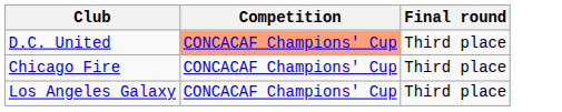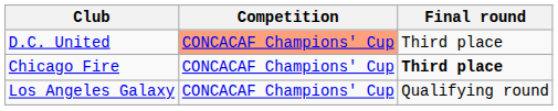 <table class="wikitable">
 <tr>
 <th>Club</th>
 <th>Competition</th>
 <th>Final round</th>
 </tr>
 <tr>
 <td rowspan=1><a href='#'>D.C. United</a></td>
 <td style="background: lightsalmon;"><a href='#'>CONCACAF Champions' Cup</a></td>
 <td>Third place</td>
 </tr>
 <tr>
 <td rowspan=1><a href='#'>Chicago Fire</a></td>
 <td><a href='#'>CONCACAF Champions' Cup</a></td>
-<td>Third place</td>
+<td><strong>Third place</strong></td>
 </tr>
 <tr>
 <td rowspan=1><a href='#'>Los Angeles Galaxy</a></td>
 <td><a href='#'>CONCACAF Champions' Cup</a></td>
-<td>Third place</td>
+<td>Qualifying round</td>
 </tr>
 <tr>
 </tr>
 </table>
